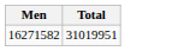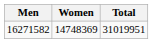 <table class="wikitable">
 <tr>
 <th>Men</th>
+<th>Women</th>
 <th>Total</th>
 </tr>
 <tr>
 <td>16271582</td>
+<td>14748369</td>
 <td>31019951</td>
 </tr>
 </table>
